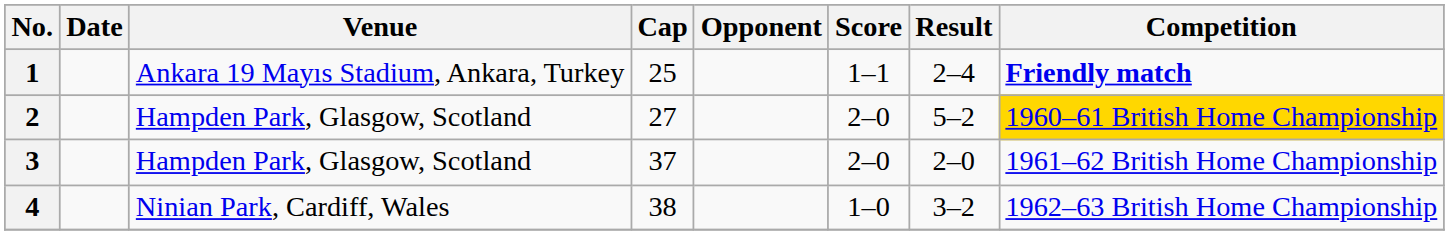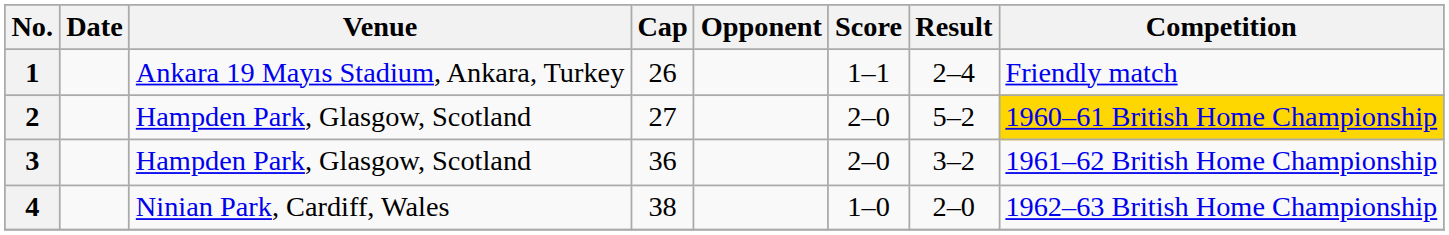 <table class="wikitable sortable plainrowheaders">
 <tr>
 <th scope=col>No.</th>
 <th scope=col>Date</th>
 <th scope=col>Venue</th>
 <th scope=col>Cap</th>
 <th scope=col>Opponent</th>
 <th scope=col>Score</th>
 <th scope=col>Result</th>
 <th scope=col>Competition</th>
 </tr>
 <tr>
 <th scope=row>1</th>
 <td></td>
 <td><a href='#'>Ankara 19 Mayıs Stadium</a>, Ankara, Turkey</td>
-<td align=center>25</td>
+<td align=center>26</td>
 <td></td>
 <td align=center>1–1</td>
 <td align=center>2–4</td>
-<td><strong><a href='#'>Friendly match</a></strong></td>
+<td><a href='#'>Friendly match</a></td>
 </tr>
 <tr>
 <th scope=row>2</th>
 <td></td>
 <td><a href='#'>Hampden Park</a>, Glasgow, Scotland</td>
 <td align=center>27</td>
 <td></td>
 <td align=center>2–0</td>
 <td align=center>5–2</td>
 <td style="background: gold;"><a href='#'>1960–61 British Home Championship</a></td>
 </tr>
 <tr>
 <th scope=row>3</th>
 <td></td>
 <td><a href='#'>Hampden Park</a>, Glasgow, Scotland</td>
-<td align=center>37</td>
+<td align=center>36</td>
 <td></td>
 <td align=center>2–0</td>
-<td align=center>2–0</td>
+<td align=center>3–2</td>
 <td><a href='#'>1961–62 British Home Championship</a></td>
 </tr>
 <tr>
 <th scope=row>4</th>
 <td></td>
 <td><a href='#'>Ninian Park</a>, Cardiff, Wales</td>
 <td align=center>38</td>
 <td></td>
 <td align=center>1–0</td>
-<td align=center>3–2</td>
+<td align=center>2–0</td>
 <td><a href='#'>1962–63 British Home Championship</a></td>
 </tr>
 <tr>
 </tr>
 </table>
